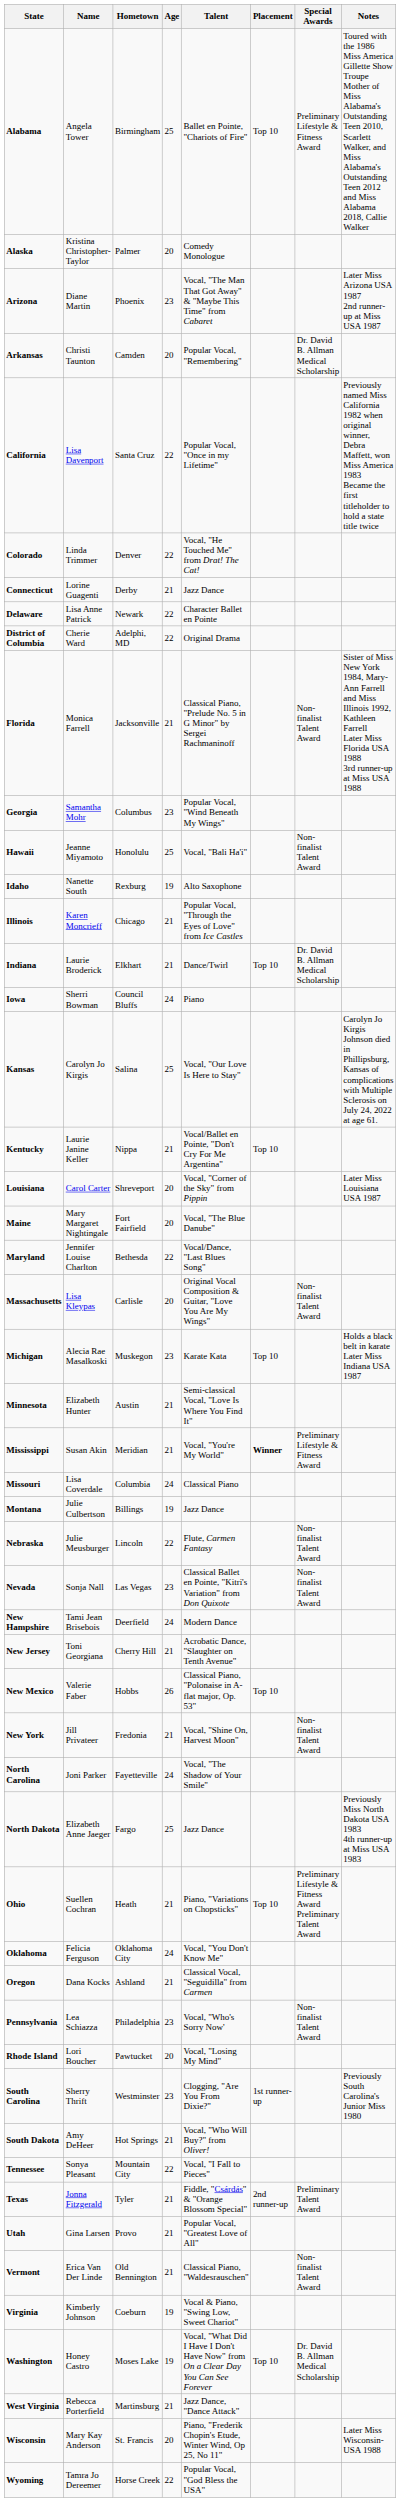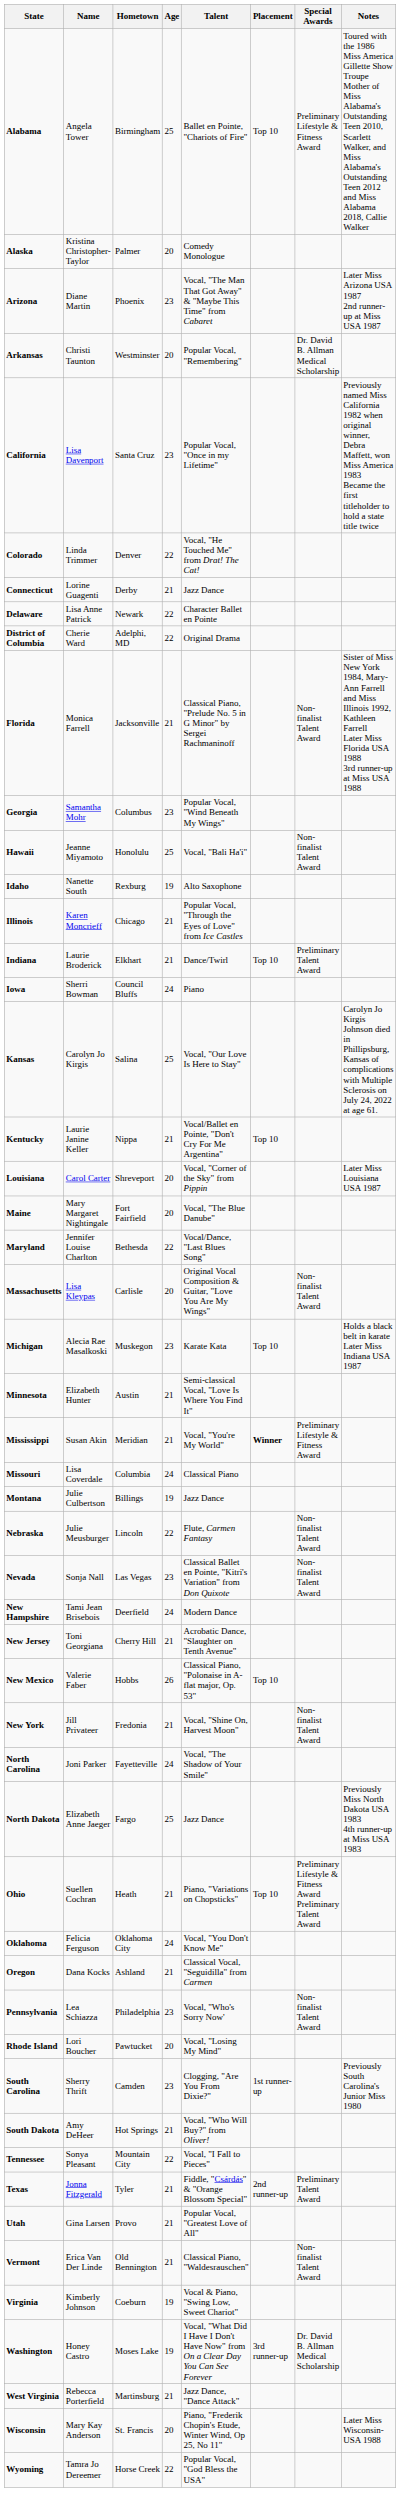 <table class="wikitable">
 <tr>
 <th>State</th>
 <th>Name</th>
 <th>Hometown</th>
 <th>Age</th>
 <th>Talent</th>
 <th>Placement</th>
 <th>Special Awards</th>
 <th>Notes</th>
 </tr>
 <tr>
 <td> <strong>Alabama</strong></td>
 <td>Angela Tower</td>
 <td>Birmingham</td>
 <td>25</td>
 <td>Ballet en Pointe, "Chariots of Fire"</td>
 <td>Top 10</td>
 <td>Preliminary Lifestyle & Fitness Award</td>
 <td>Toured with the 1986 Miss America Gillette Show Troupe<br>Mother of Miss Alabama's Outstanding Teen 2010, Scarlett Walker, and Miss Alabama's Outstanding Teen 2012 and Miss Alabama 2018, Callie Walker</td>
 </tr>
 <tr>
 <td> <strong>Alaska</strong></td>
 <td>Kristina Christopher-Taylor</td>
 <td>Palmer</td>
 <td>20</td>
 <td>Comedy Monologue</td>
 <td></td>
 <td></td>
 <td></td>
 </tr>
 <tr>
 <td> <strong>Arizona</strong></td>
 <td>Diane Martin</td>
 <td>Phoenix</td>
 <td>23</td>
 <td>Vocal, "The Man That Got Away" & "Maybe This Time" from <em>Cabaret</em></td>
 <td></td>
 <td></td>
 <td>Later Miss Arizona USA 1987<br>2nd runner-up at Miss USA 1987</td>
 </tr>
 <tr>
 <td> <strong>Arkansas</strong></td>
 <td>Christi Taunton</td>
-<td>Camden</td>
+<td>Westminster</td>
 <td>20</td>
 <td>Popular Vocal, "Remembering"</td>
 <td></td>
 <td>Dr. David B. Allman Medical Scholarship</td>
 <td></td>
 </tr>
 <tr>
 <td> <strong>California</strong></td>
 <td><a href='#'>Lisa Davenport</a></td>
 <td>Santa Cruz</td>
-<td>22</td>
+<td>23</td>
 <td>Popular Vocal, "Once in my Lifetime"</td>
 <td></td>
 <td></td>
 <td>Previously named Miss California 1982 when original winner, Debra Maffett, won Miss America 1983<br>Became the first titleholder to hold a state title twice</td>
 </tr>
 <tr>
 <td> <strong>Colorado</strong></td>
 <td>Linda Trimmer</td>
 <td>Denver</td>
 <td>22</td>
 <td>Vocal, "He Touched Me" from <em>Drat! The Cat!</em></td>
 <td></td>
 <td></td>
 <td></td>
 </tr>
 <tr>
 <td> <strong>Connecticut</strong></td>
 <td>Lorine Guagenti</td>
 <td>Derby</td>
 <td>21</td>
 <td>Jazz Dance</td>
 <td></td>
 <td></td>
 <td></td>
 </tr>
 <tr>
 <td> <strong>Delaware</strong></td>
 <td>Lisa Anne Patrick</td>
 <td>Newark</td>
 <td>22</td>
 <td>Character Ballet en Pointe</td>
 <td></td>
 <td></td>
 <td></td>
 </tr>
 <tr>
 <td> <strong>District of Columbia</strong></td>
 <td>Cherie Ward</td>
 <td>Adelphi, MD</td>
 <td>22</td>
 <td>Original Drama</td>
 <td></td>
 <td></td>
 <td></td>
 </tr>
 <tr>
 <td> <strong>Florida</strong></td>
 <td>Monica Farrell</td>
 <td>Jacksonville</td>
 <td>21</td>
 <td>Classical Piano, "Prelude No. 5 in G Minor" by Sergei Rachmaninoff</td>
 <td></td>
 <td>Non-finalist Talent Award</td>
 <td>Sister of Miss New York 1984, Mary-Ann Farrell and Miss Illinois 1992, Kathleen Farrell<br>Later Miss Florida USA 1988<br>3rd runner-up at Miss USA 1988</td>
 </tr>
 <tr>
 <td> <strong>Georgia</strong></td>
 <td><a href='#'>Samantha Mohr</a></td>
 <td>Columbus</td>
 <td>23</td>
 <td>Popular Vocal, "Wind Beneath My Wings"</td>
 <td></td>
 <td></td>
 <td></td>
 </tr>
 <tr>
 <td> <strong>Hawaii</strong></td>
 <td>Jeanne Miyamoto</td>
 <td>Honolulu</td>
 <td>25</td>
 <td>Vocal, "Bali Ha'i"</td>
 <td></td>
 <td>Non-finalist Talent Award</td>
 <td></td>
 </tr>
 <tr>
 <td> <strong>Idaho</strong></td>
 <td>Nanette South</td>
 <td>Rexburg</td>
 <td>19</td>
 <td>Alto Saxophone</td>
 <td></td>
 <td></td>
 <td></td>
 </tr>
 <tr>
 <td> <strong>Illinois</strong></td>
 <td><a href='#'>Karen Moncrieff</a></td>
 <td>Chicago</td>
 <td>21</td>
 <td>Popular Vocal, "Through the Eyes of Love" from <em>Ice Castles</em></td>
 <td></td>
 <td></td>
 <td></td>
 </tr>
 <tr>
 <td> <strong>Indiana</strong></td>
 <td>Laurie Broderick</td>
 <td>Elkhart</td>
 <td>21</td>
 <td>Dance/Twirl</td>
 <td>Top 10</td>
-<td>Dr. David B. Allman Medical Scholarship</td>
+<td>Preliminary Talent Award</td>
 <td></td>
 </tr>
 <tr>
 <td> <strong>Iowa</strong></td>
 <td>Sherri Bowman</td>
 <td>Council Bluffs</td>
 <td>24</td>
 <td>Piano</td>
 <td></td>
 <td></td>
 <td></td>
 </tr>
 <tr>
 <td> <strong>Kansas</strong></td>
 <td>Carolyn Jo Kirgis</td>
 <td>Salina</td>
 <td>25</td>
 <td>Vocal, "Our Love Is Here to Stay"</td>
 <td></td>
 <td></td>
 <td>Carolyn Jo Kirgis Johnson died in Phillipsburg, Kansas of complications with Multiple Sclerosis on July 24, 2022 at age 61.</td>
 </tr>
 <tr>
 <td> <strong>Kentucky</strong></td>
 <td>Laurie Janine Keller</td>
 <td>Nippa</td>
 <td>21</td>
 <td>Vocal/Ballet en Pointe, "Don't Cry For Me Argentina"</td>
 <td>Top 10</td>
 <td></td>
 <td></td>
 </tr>
 <tr>
 <td> <strong>Louisiana</strong></td>
 <td><a href='#'>Carol Carter</a></td>
 <td>Shreveport</td>
 <td>20</td>
 <td>Vocal, "Corner of the Sky" from <em>Pippin</em></td>
 <td></td>
 <td></td>
 <td>Later Miss Louisiana USA 1987</td>
 </tr>
 <tr>
 <td> <strong>Maine</strong></td>
 <td>Mary Margaret Nightingale</td>
 <td>Fort Fairfield</td>
 <td>20</td>
 <td>Vocal, "The Blue Danube"</td>
 <td></td>
 <td></td>
 <td></td>
 </tr>
 <tr>
 <td> <strong>Maryland</strong></td>
 <td>Jennifer Louise Charlton</td>
 <td>Bethesda</td>
 <td>22</td>
 <td>Vocal/Dance, "Last Blues Song"</td>
 <td></td>
 <td></td>
 <td></td>
 </tr>
 <tr>
 <td> <strong>Massachusetts</strong></td>
 <td><a href='#'>Lisa Kleypas</a></td>
 <td>Carlisle</td>
 <td>20</td>
 <td>Original Vocal Composition & Guitar, "Love You Are My Wings"</td>
 <td></td>
 <td>Non-finalist Talent Award</td>
 <td></td>
 </tr>
 <tr>
 <td> <strong>Michigan</strong></td>
 <td>Alecia Rae Masalkoski</td>
 <td>Muskegon</td>
 <td>23</td>
 <td>Karate Kata</td>
 <td>Top 10</td>
 <td></td>
 <td>Holds a black belt in karate<br>Later Miss Indiana USA 1987</td>
 </tr>
 <tr>
 <td> <strong>Minnesota</strong></td>
 <td>Elizabeth Hunter</td>
 <td>Austin</td>
 <td>21</td>
 <td>Semi-classical Vocal, "Love Is Where You Find It"</td>
 <td></td>
 <td></td>
 <td></td>
 </tr>
 <tr>
 <td> <strong>Mississippi</strong></td>
 <td>Susan Akin</td>
 <td>Meridian</td>
 <td>21</td>
 <td>Vocal, "You're My World"</td>
 <td><strong>Winner</strong></td>
 <td>Preliminary Lifestyle & Fitness Award</td>
 <td></td>
 </tr>
 <tr>
 <td> <strong>Missouri</strong></td>
 <td>Lisa Coverdale</td>
 <td>Columbia</td>
 <td>24</td>
 <td>Classical Piano</td>
 <td></td>
 <td></td>
 <td></td>
 </tr>
 <tr>
 <td> <strong>Montana</strong></td>
 <td>Julie Culbertson</td>
 <td>Billings</td>
 <td>19</td>
 <td>Jazz Dance</td>
 <td></td>
 <td></td>
 <td></td>
 </tr>
 <tr>
 <td> <strong>Nebraska</strong></td>
 <td>Julie Meusburger</td>
 <td>Lincoln</td>
 <td>22</td>
 <td>Flute, <em>Carmen Fantasy</em></td>
 <td></td>
 <td>Non-finalist Talent Award</td>
 <td></td>
 </tr>
 <tr>
 <td> <strong>Nevada</strong></td>
 <td>Sonja Nall</td>
 <td>Las Vegas</td>
 <td>23</td>
 <td>Classical Ballet en Pointe, "Kitri's Variation" from <em>Don Quixote</em></td>
 <td></td>
 <td>Non-finalist Talent Award</td>
 <td></td>
 </tr>
 <tr>
 <td> <strong>New Hampshire</strong></td>
 <td>Tami Jean Brisebois</td>
 <td>Deerfield</td>
 <td>24</td>
 <td>Modern Dance</td>
 <td></td>
 <td></td>
 <td></td>
 </tr>
 <tr>
 <td> <strong>New Jersey</strong></td>
 <td>Toni Georgiana</td>
 <td>Cherry Hill</td>
 <td>21</td>
 <td>Acrobatic Dance, "Slaughter on Tenth Avenue"</td>
 <td></td>
 <td></td>
 <td></td>
 </tr>
 <tr>
 <td> <strong>New Mexico</strong></td>
 <td>Valerie Faber</td>
 <td>Hobbs</td>
 <td>26</td>
 <td>Classical Piano, "Polonaise in A-flat major, Op. 53"</td>
 <td>Top 10</td>
 <td></td>
 <td></td>
 </tr>
 <tr>
 <td> <strong>New York</strong></td>
 <td>Jill Privateer</td>
 <td>Fredonia</td>
 <td>21</td>
 <td>Vocal, "Shine On, Harvest Moon"</td>
 <td></td>
 <td>Non-finalist Talent Award</td>
 <td></td>
 </tr>
 <tr>
 <td> <strong>North Carolina</strong></td>
 <td>Joni Parker</td>
 <td>Fayetteville</td>
 <td>24</td>
 <td>Vocal, "The Shadow of Your Smile"</td>
 <td></td>
 <td></td>
 <td></td>
 </tr>
 <tr>
 <td> <strong>North Dakota</strong></td>
 <td>Elizabeth Anne Jaeger</td>
 <td>Fargo</td>
 <td>25</td>
 <td>Jazz Dance</td>
 <td></td>
 <td></td>
 <td>Previously Miss North Dakota USA 1983<br>4th runner-up at Miss USA 1983</td>
 </tr>
 <tr>
 <td> <strong>Ohio</strong></td>
 <td>Suellen Cochran</td>
 <td>Heath</td>
 <td>21</td>
 <td>Piano, "Variations on Chopsticks"</td>
 <td>Top 10</td>
 <td>Preliminary Lifestyle & Fitness Award<br>Preliminary Talent Award</td>
 <td></td>
 </tr>
 <tr>
 <td> <strong>Oklahoma</strong></td>
 <td>Felicia Ferguson</td>
 <td>Oklahoma City</td>
 <td>24</td>
 <td>Vocal, "You Don't Know Me"</td>
 <td></td>
 <td></td>
 <td></td>
 </tr>
 <tr>
 <td> <strong>Oregon</strong></td>
 <td>Dana Kocks</td>
 <td>Ashland</td>
 <td>21</td>
 <td>Classical Vocal, "Seguidilla" from <em>Carmen</em></td>
 <td></td>
 <td></td>
 <td></td>
 </tr>
 <tr>
 <td> <strong>Pennsylvania</strong></td>
 <td>Lea Schiazza</td>
 <td>Philadelphia</td>
 <td>23</td>
 <td>Vocal, "Who's Sorry Now'</td>
 <td></td>
 <td>Non-finalist Talent Award</td>
 <td></td>
 </tr>
 <tr>
 <td> <strong>Rhode Island</strong></td>
 <td>Lori Boucher</td>
 <td>Pawtucket</td>
 <td>20</td>
 <td>Vocal, "Losing My Mind"</td>
 <td></td>
 <td></td>
 <td></td>
 </tr>
 <tr>
 <td> <strong>South Carolina</strong></td>
 <td>Sherry Thrift</td>
-<td>Westminster</td>
+<td>Camden</td>
 <td>23</td>
 <td>Clogging, "Are You From Dixie?"</td>
 <td>1st runner-up</td>
 <td></td>
 <td>Previously South Carolina's Junior Miss 1980</td>
 </tr>
 <tr>
 <td> <strong>South Dakota</strong></td>
 <td>Amy DeHeer</td>
 <td>Hot Springs</td>
 <td>21</td>
 <td>Vocal, "Who Will Buy?" from <em>Oliver!</em></td>
 <td></td>
 <td></td>
 <td></td>
 </tr>
 <tr>
 <td> <strong>Tennessee</strong></td>
 <td>Sonya Pleasant</td>
 <td>Mountain City</td>
 <td>22</td>
 <td>Vocal, "I Fall to Pieces"</td>
 <td></td>
 <td></td>
 <td></td>
 </tr>
 <tr>
 <td> <strong>Texas</strong></td>
 <td><a href='#'>Jonna Fitzgerald</a></td>
 <td>Tyler</td>
 <td>21</td>
 <td>Fiddle, "<a href='#'>Csárdás</a>" & "Orange Blossom Special"</td>
 <td>2nd runner-up</td>
 <td>Preliminary Talent Award</td>
 <td></td>
 </tr>
 <tr>
 <td> <strong>Utah</strong></td>
 <td>Gina Larsen</td>
 <td>Provo</td>
 <td>21</td>
 <td>Popular Vocal, "Greatest Love of All"</td>
 <td></td>
 <td></td>
 <td></td>
 </tr>
 <tr>
 <td> <strong>Vermont</strong></td>
 <td>Erica Van Der Linde</td>
 <td>Old Bennington</td>
 <td>21</td>
 <td>Classical Piano, "Waldesrauschen"</td>
 <td></td>
 <td>Non-finalist Talent Award</td>
 <td></td>
 </tr>
 <tr>
 <td> <strong>Virginia</strong></td>
 <td>Kimberly Johnson</td>
 <td>Coeburn</td>
 <td>19</td>
 <td>Vocal & Piano, "Swing Low, Sweet Chariot"</td>
 <td></td>
 <td></td>
 <td></td>
 </tr>
 <tr>
 <td> <strong>Washington</strong></td>
 <td>Honey Castro</td>
 <td>Moses Lake</td>
 <td>19</td>
 <td>Vocal, "What Did I Have I Don't Have Now" from <em>On a Clear Day You Can See Forever</em></td>
-<td>Top 10</td>
+<td>3rd runner-up</td>
 <td>Dr. David B. Allman Medical Scholarship</td>
 <td></td>
 </tr>
 <tr>
 <td> <strong>West Virginia</strong></td>
 <td>Rebecca Porterfield</td>
 <td>Martinsburg</td>
 <td>21</td>
 <td>Jazz Dance, "Dance Attack"</td>
 <td></td>
 <td></td>
 <td></td>
 </tr>
 <tr>
 <td> <strong>Wisconsin</strong></td>
 <td>Mary Kay Anderson</td>
 <td>St. Francis</td>
 <td>20</td>
 <td>Piano, "Frederik Chopin's Etude, Winter Wind, Op 25, No 11"</td>
 <td></td>
 <td></td>
 <td>Later Miss Wisconsin-USA 1988</td>
 </tr>
 <tr>
 <td> <strong>Wyoming</strong></td>
 <td>Tamra Jo Dereemer</td>
 <td>Horse Creek</td>
 <td>22</td>
 <td>Popular Vocal, "God Bless the USA"</td>
 <td></td>
 <td></td>
 <td></td>
 </tr>
 </table>
